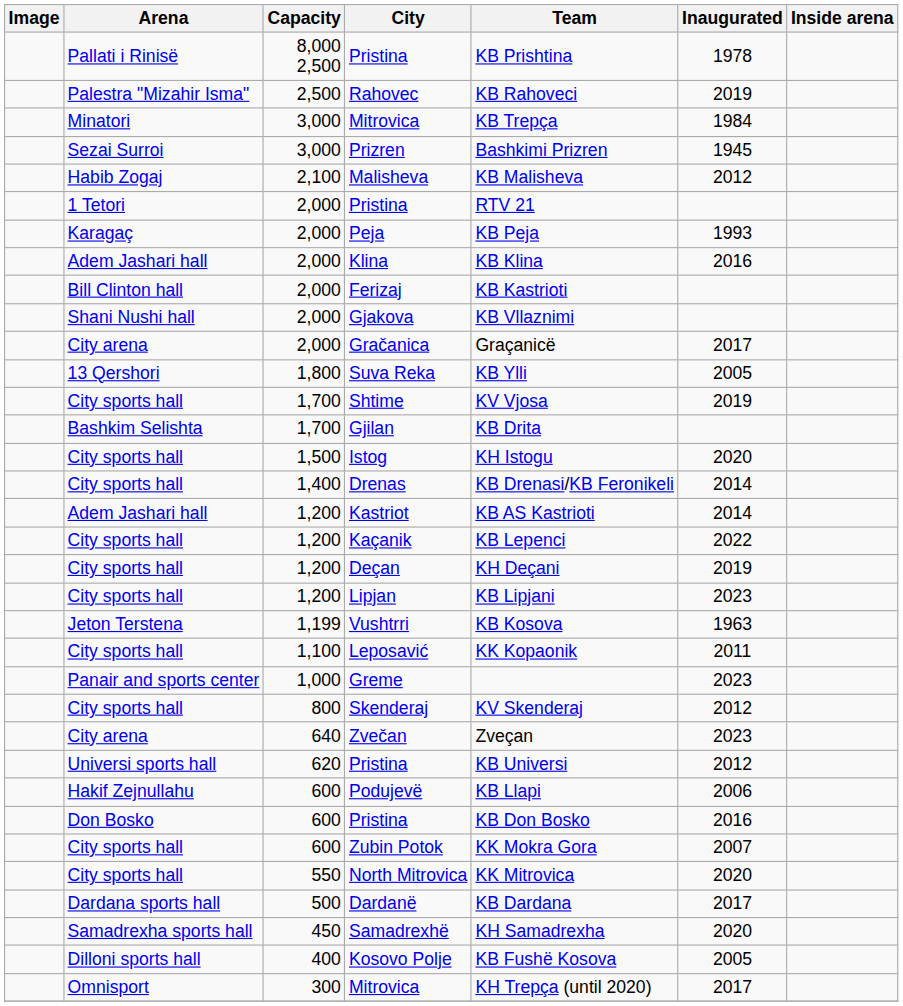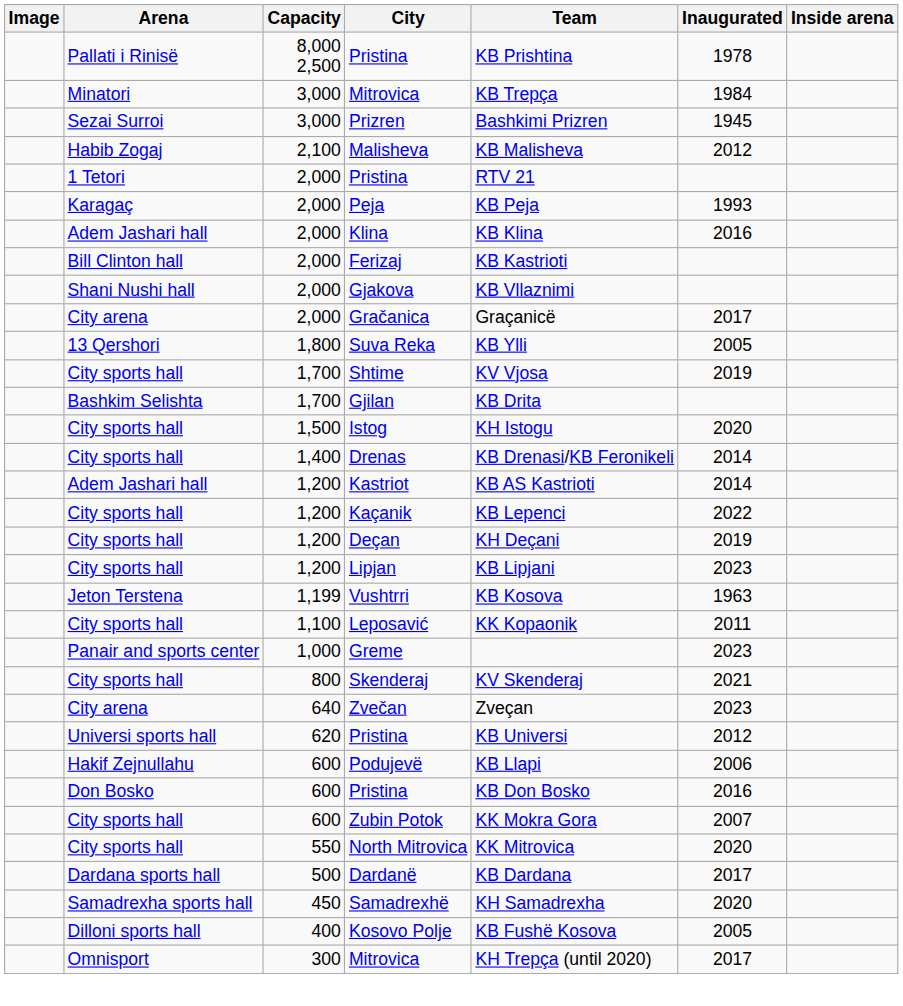 <table class="wikitable sortable">
 <tr>
 <th>Image</th>
 <th>Arena</th>
 <th>Capacity</th>
 <th>City</th>
 <th>Team</th>
 <th>Inaugurated</th>
 <th>Inside arena</th>
 </tr>
 <tr>
 <td></td>
 <td><a href='#'>Pallati i Rinisë</a></td>
 <td align="right">8,000 <br> 2,500</td>
 <td><a href='#'>Pristina</a></td>
 <td><a href='#'>KB Prishtina</a></td>
 <td align="center">1978</td>
-<td></td>
-</tr>
-<tr>
-<td></td>
-<td><a href='#'>Palestra "Mizahir Isma"</a></td>
-<td align="right">2,500</td>
-<td><a href='#'>Rahovec</a></td>
-<td><a href='#'>KB Rahoveci</a></td>
-<td align="center">2019</td>
 <td></td>
 </tr>
 <tr>
 <td></td>
 <td><a href='#'>Minatori</a></td>
 <td align="right">3,000</td>
 <td><a href='#'>Mitrovica</a></td>
 <td><a href='#'>KB Trepça</a></td>
 <td align="center">1984</td>
 <td></td>
 </tr>
 <tr>
 <td></td>
 <td><a href='#'>Sezai Surroi</a></td>
 <td align="right">3,000</td>
 <td><a href='#'>Prizren</a></td>
 <td><a href='#'>Bashkimi Prizren</a></td>
 <td align="center">1945</td>
 <td></td>
 </tr>
 <tr>
 <td></td>
 <td><a href='#'>Habib Zogaj</a></td>
 <td align="right">2,100</td>
 <td><a href='#'>Malisheva</a></td>
 <td><a href='#'>KB Malisheva</a></td>
 <td align="center">2012</td>
 <td></td>
 </tr>
 <tr>
 <td></td>
 <td><a href='#'>1 Tetori</a></td>
 <td align="right">2,000</td>
 <td><a href='#'>Pristina</a></td>
 <td><a href='#'>RTV 21</a></td>
 <td align="center"></td>
 <td></td>
 </tr>
 <tr>
 <td></td>
 <td><a href='#'>Karagaç</a></td>
 <td align="right">2,000</td>
 <td><a href='#'>Peja</a></td>
 <td><a href='#'>KB Peja</a></td>
 <td align="center">1993</td>
 <td></td>
 </tr>
 <tr>
 <td></td>
 <td><a href='#'>Adem Jashari hall</a></td>
 <td align="right">2,000</td>
 <td><a href='#'>Klina</a></td>
 <td><a href='#'>KB Klina</a></td>
 <td align="center">2016</td>
 <td></td>
 </tr>
 <tr>
 <td></td>
 <td><a href='#'>Bill Clinton hall</a></td>
 <td align="right">2,000</td>
 <td><a href='#'>Ferizaj</a></td>
 <td><a href='#'>KB Kastrioti</a></td>
 <td></td>
 <td></td>
 </tr>
 <tr>
 <td></td>
 <td><a href='#'>Shani Nushi hall</a></td>
 <td align="right">2,000</td>
 <td><a href='#'>Gjakova</a></td>
 <td><a href='#'>KB Vllaznimi</a></td>
 <td></td>
 <td></td>
 </tr>
 <tr>
 <td></td>
 <td><a href='#'>City arena</a></td>
 <td align="right">2,000</td>
 <td><a href='#'>Gračanica</a></td>
 <td>Graçanicë</td>
 <td align="center">2017</td>
 <td></td>
 </tr>
 <tr>
 <td></td>
 <td><a href='#'>13 Qershori</a></td>
 <td align="right">1,800</td>
 <td><a href='#'>Suva Reka</a></td>
 <td><a href='#'>KB Ylli</a></td>
 <td align="center">2005</td>
 <td></td>
 </tr>
 <tr>
 <td></td>
 <td><a href='#'>City sports hall</a></td>
 <td align="right">1,700</td>
 <td><a href='#'>Shtime</a></td>
 <td><a href='#'>KV Vjosa</a></td>
 <td align="center">2019</td>
 <td></td>
 </tr>
 <tr>
 <td></td>
 <td><a href='#'>Bashkim Selishta</a></td>
 <td align="right">1,700</td>
 <td><a href='#'>Gjilan</a></td>
 <td><a href='#'>KB Drita</a></td>
 <td></td>
 <td></td>
 </tr>
 <tr>
 <td></td>
 <td><a href='#'>City sports hall</a></td>
 <td align="right">1,500</td>
 <td><a href='#'>Istog</a></td>
 <td><a href='#'>KH Istogu</a></td>
 <td align="center">2020</td>
 <td></td>
 </tr>
 <tr>
 <td></td>
 <td><a href='#'>City sports hall</a></td>
 <td align="right">1,400</td>
 <td><a href='#'>Drenas</a></td>
 <td><a href='#'>KB Drenasi</a>/<a href='#'>KB Feronikeli</a></td>
 <td align="center">2014</td>
 <td></td>
 </tr>
 <tr>
 <td></td>
 <td><a href='#'>Adem Jashari hall</a></td>
 <td align="right">1,200</td>
 <td><a href='#'>Kastriot</a></td>
 <td><a href='#'>KB AS Kastrioti</a></td>
 <td align="center">2014</td>
 <td></td>
 </tr>
 <tr>
 <td></td>
 <td><a href='#'>City sports hall</a></td>
 <td align="right">1,200</td>
 <td><a href='#'>Kaçanik</a></td>
 <td><a href='#'>KB Lepenci</a></td>
 <td align="center">2022</td>
 <td></td>
 </tr>
 <tr>
 <td></td>
 <td><a href='#'>City sports hall</a></td>
 <td align="right">1,200</td>
 <td><a href='#'>Deçan</a></td>
 <td><a href='#'>KH Deçani</a></td>
 <td align="center">2019</td>
 <td></td>
 </tr>
 <tr>
 <td></td>
 <td><a href='#'>City sports hall</a></td>
 <td align="right">1,200</td>
 <td><a href='#'>Lipjan</a></td>
 <td><a href='#'>KB Lipjani</a></td>
 <td align="center">2023</td>
 <td></td>
 </tr>
 <tr>
 <td></td>
 <td><a href='#'>Jeton Terstena</a></td>
 <td align="right">1,199</td>
 <td><a href='#'>Vushtrri</a></td>
 <td><a href='#'>KB Kosova</a></td>
 <td align="center">1963</td>
 <td></td>
 </tr>
 <tr>
 <td></td>
 <td><a href='#'>City sports hall</a></td>
 <td align="right">1,100</td>
 <td><a href='#'>Leposavić</a></td>
 <td><a href='#'>KK Kopaonik</a></td>
 <td align="center">2011</td>
 <td></td>
 </tr>
 <tr>
 <td></td>
 <td><a href='#'>Panair and sports center</a></td>
 <td align="right">1,000</td>
 <td><a href='#'>Greme</a></td>
 <td></td>
 <td align="center">2023</td>
 <td></td>
 </tr>
 <tr>
 <td></td>
 <td><a href='#'>City sports hall</a></td>
 <td align="right">800</td>
 <td><a href='#'>Skenderaj</a></td>
 <td><a href='#'>KV Skenderaj</a></td>
-<td align="center">2012</td>
+<td align="center">2021</td>
 <td></td>
 </tr>
 <tr>
 <td></td>
 <td><a href='#'>City arena</a></td>
 <td align="right">640</td>
 <td><a href='#'>Zvečan</a></td>
 <td>Zveçan</td>
 <td align="center">2023</td>
 <td></td>
 </tr>
 <tr>
 <td></td>
 <td><a href='#'>Universi sports hall</a></td>
 <td align="right">620</td>
 <td><a href='#'>Pristina</a></td>
 <td><a href='#'>KB Universi</a></td>
 <td align="center">2012</td>
 <td></td>
 </tr>
 <tr>
 <td></td>
 <td><a href='#'>Hakif Zejnullahu </a></td>
 <td align="right">600</td>
 <td><a href='#'>Podujevë</a></td>
 <td><a href='#'>KB Llapi</a></td>
 <td align="center">2006</td>
 <td></td>
 </tr>
 <tr>
 <td></td>
 <td><a href='#'>Don Bosko</a></td>
 <td align="right">600</td>
 <td><a href='#'>Pristina</a></td>
 <td><a href='#'>KB Don Bosko</a></td>
 <td align="center">2016</td>
 <td></td>
 </tr>
 <tr>
 <td></td>
 <td><a href='#'>City sports hall</a></td>
 <td align="right">600</td>
 <td><a href='#'>Zubin Potok</a></td>
 <td><a href='#'>KK Mokra Gora</a></td>
 <td align="center">2007</td>
 <td></td>
 </tr>
 <tr>
 <td></td>
 <td><a href='#'>City sports hall</a></td>
 <td align="right">550</td>
 <td><a href='#'>North Mitrovica</a></td>
 <td><a href='#'>KK Mitrovica</a></td>
 <td align="center">2020</td>
 <td></td>
 </tr>
 <tr>
 <td></td>
 <td><a href='#'>Dardana sports hall</a></td>
 <td align="right">500</td>
 <td><a href='#'>Dardanë</a></td>
 <td><a href='#'>KB Dardana</a></td>
 <td align="center">2017</td>
 <td></td>
 </tr>
 <tr>
 <td></td>
 <td><a href='#'>Samadrexha sports hall</a></td>
 <td align="right">450</td>
 <td><a href='#'>Samadrexhë</a></td>
 <td><a href='#'>KH Samadrexha</a></td>
 <td align="center">2020</td>
 <td></td>
 </tr>
 <tr>
 <td></td>
 <td><a href='#'>Dilloni sports hall</a></td>
 <td align="right">400</td>
 <td><a href='#'>Kosovo Polje</a></td>
 <td><a href='#'>KB Fushë Kosova</a></td>
 <td align="center">2005</td>
 <td></td>
 </tr>
 <tr>
 <td></td>
 <td><a href='#'>Omnisport</a></td>
 <td align="right">300</td>
 <td><a href='#'>Mitrovica</a></td>
 <td><a href='#'>KH Trepça</a> (until 2020)</td>
 <td align="center">2017</td>
 <td></td>
 </tr>
 <tr>
 </tr>
 </table>
